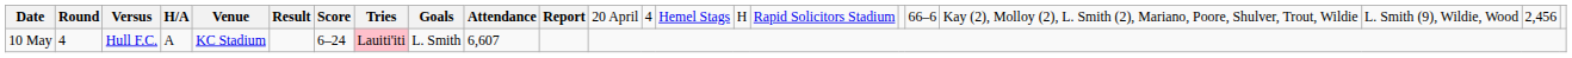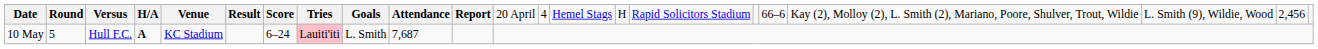 <table class="wikitable defaultleft col2center col4center col7center col10right" style="font-size:90%;">
 <tr>
 <th>Date</th>
 <th>Round</th>
 <th>Versus</th>
 <th>H/A</th>
 <th>Venue</th>
 <th>Result</th>
 <th>Score</th>
 <th>Tries</th>
 <th>Goals</th>
 <th>Attendance</th>
 <th>Report</th>
 <td>20 April</td>
 <td>4</td>
 <td> <a href='#'>Hemel Stags</a></td>
 <td>H</td>
 <td><a href='#'>Rapid Solicitors Stadium</a></td>
 <td></td>
 <td>66–6</td>
 <td>Kay (2), Molloy (2), L. Smith (2), Mariano, Poore, Shulver, Trout, Wildie</td>
 <td>L. Smith (9), Wildie, Wood</td>
 <td>2,456</td>
 <td></td>
 </tr>
 <tr>
 <td>10 May</td>
-<td>4</td>
+<td>5</td>
 <td> <a href='#'>Hull F.C.</a></td>
-<td>A</td>
+<td><strong>A</strong></td>
 <td><a href='#'>KC Stadium</a></td>
 <td></td>
 <td>6–24</td>
 <td style="background: pink;">Lauiti'iti</td>
 <td>L. Smith</td>
-<td>6,607</td>
+<td>7,687</td>
 <td></td>
 </tr>
 </table>
